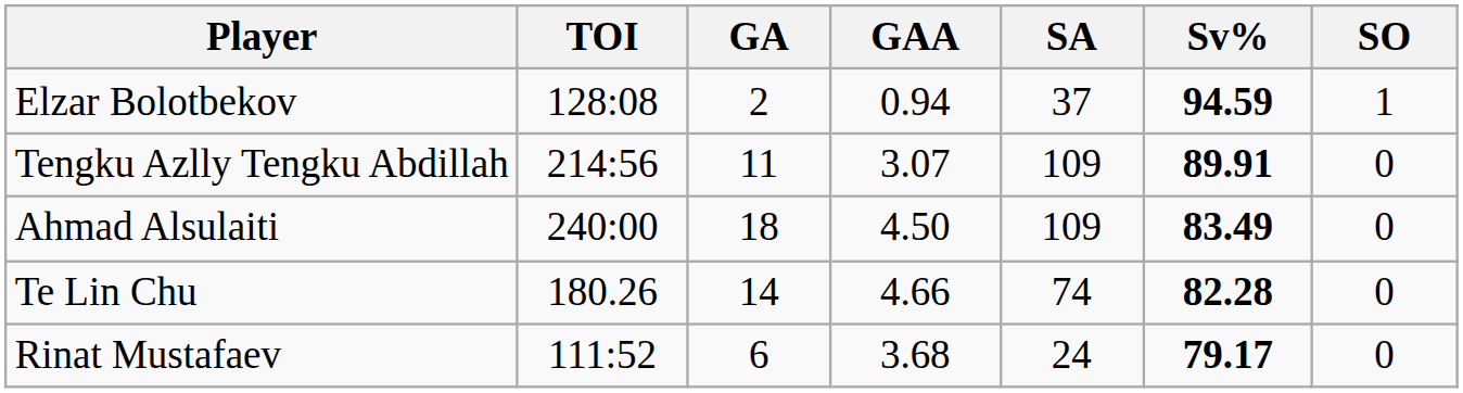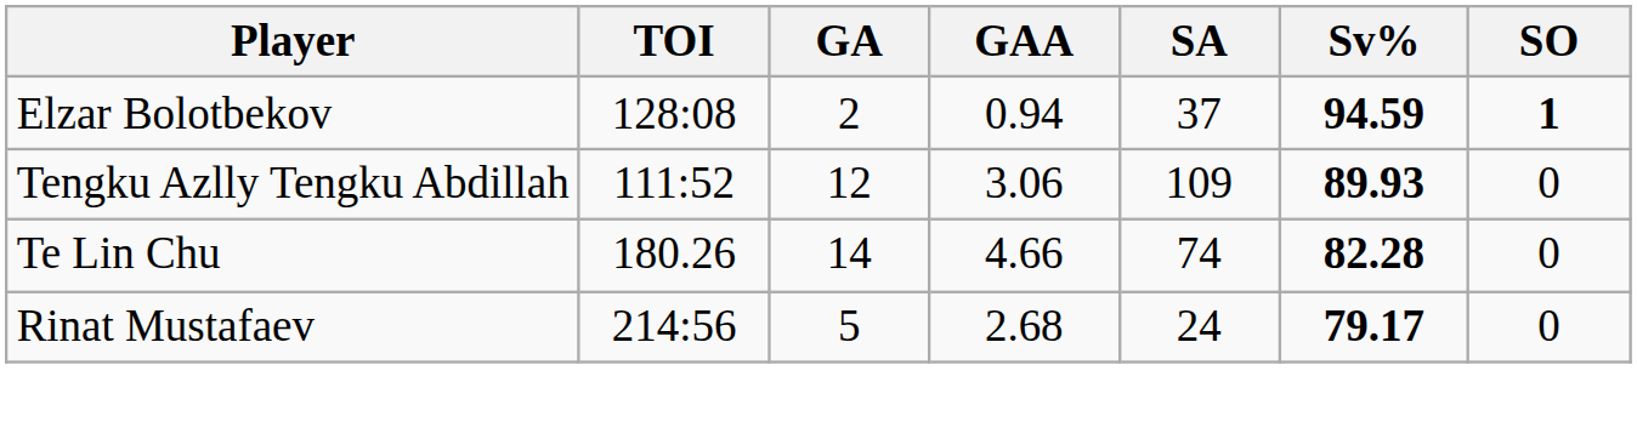 <table class="wikitable sortable" style="text-align:center;">
 <tr>
 <th>Player</th>
 <th style="width:60px;">TOI</th>
 <th style="width:50px;">GA</th>
 <th style="width:60px;">GAA</th>
 <th style="width:50px;">SA</th>
 <th style="width:60px;">Sv%</th>
 <th style="width:50px;">SO</th>
 </tr>
 <tr>
 <td style="text-align:left;"> Elzar Bolotbekov</td>
 <td>128:08</td>
 <td>2</td>
 <td>0.94</td>
 <td>37</td>
 <td><strong>94.59</strong></td>
-<td>1</td>
+<td><strong>1</strong></td>
 </tr>
 <tr>
 <td style="text-align:left;"> Tengku Azlly Tengku Abdillah</td>
-<td>214:56</td>
-<td>11</td>
-<td>3.07</td>
+<td>111:52</td>
+<td>12</td>
+<td>3.06</td>
 <td>109</td>
-<td><strong>89.91</strong></td>
-<td>0</td>
-</tr>
-<tr>
-<td style="text-align:left;"> Ahmad Alsulaiti</td>
-<td>240:00</td>
-<td>18</td>
-<td>4.50</td>
-<td>109</td>
-<td><strong>83.49</strong></td>
+<td><strong>89.93</strong></td>
 <td>0</td>
 </tr>
 <tr>
 <td style="text-align:left;"> Te Lin Chu</td>
 <td>180.26</td>
 <td>14</td>
 <td>4.66</td>
 <td>74</td>
 <td><strong>82.28</strong></td>
 <td>0</td>
 </tr>
 <tr>
 <td style="text-align:left;"> Rinat Mustafaev</td>
-<td>111:52</td>
-<td>6</td>
-<td>3.68</td>
+<td>214:56</td>
+<td>5</td>
+<td>2.68</td>
 <td>24</td>
 <td><strong>79.17</strong></td>
 <td>0</td>
 </tr>
 </table>
